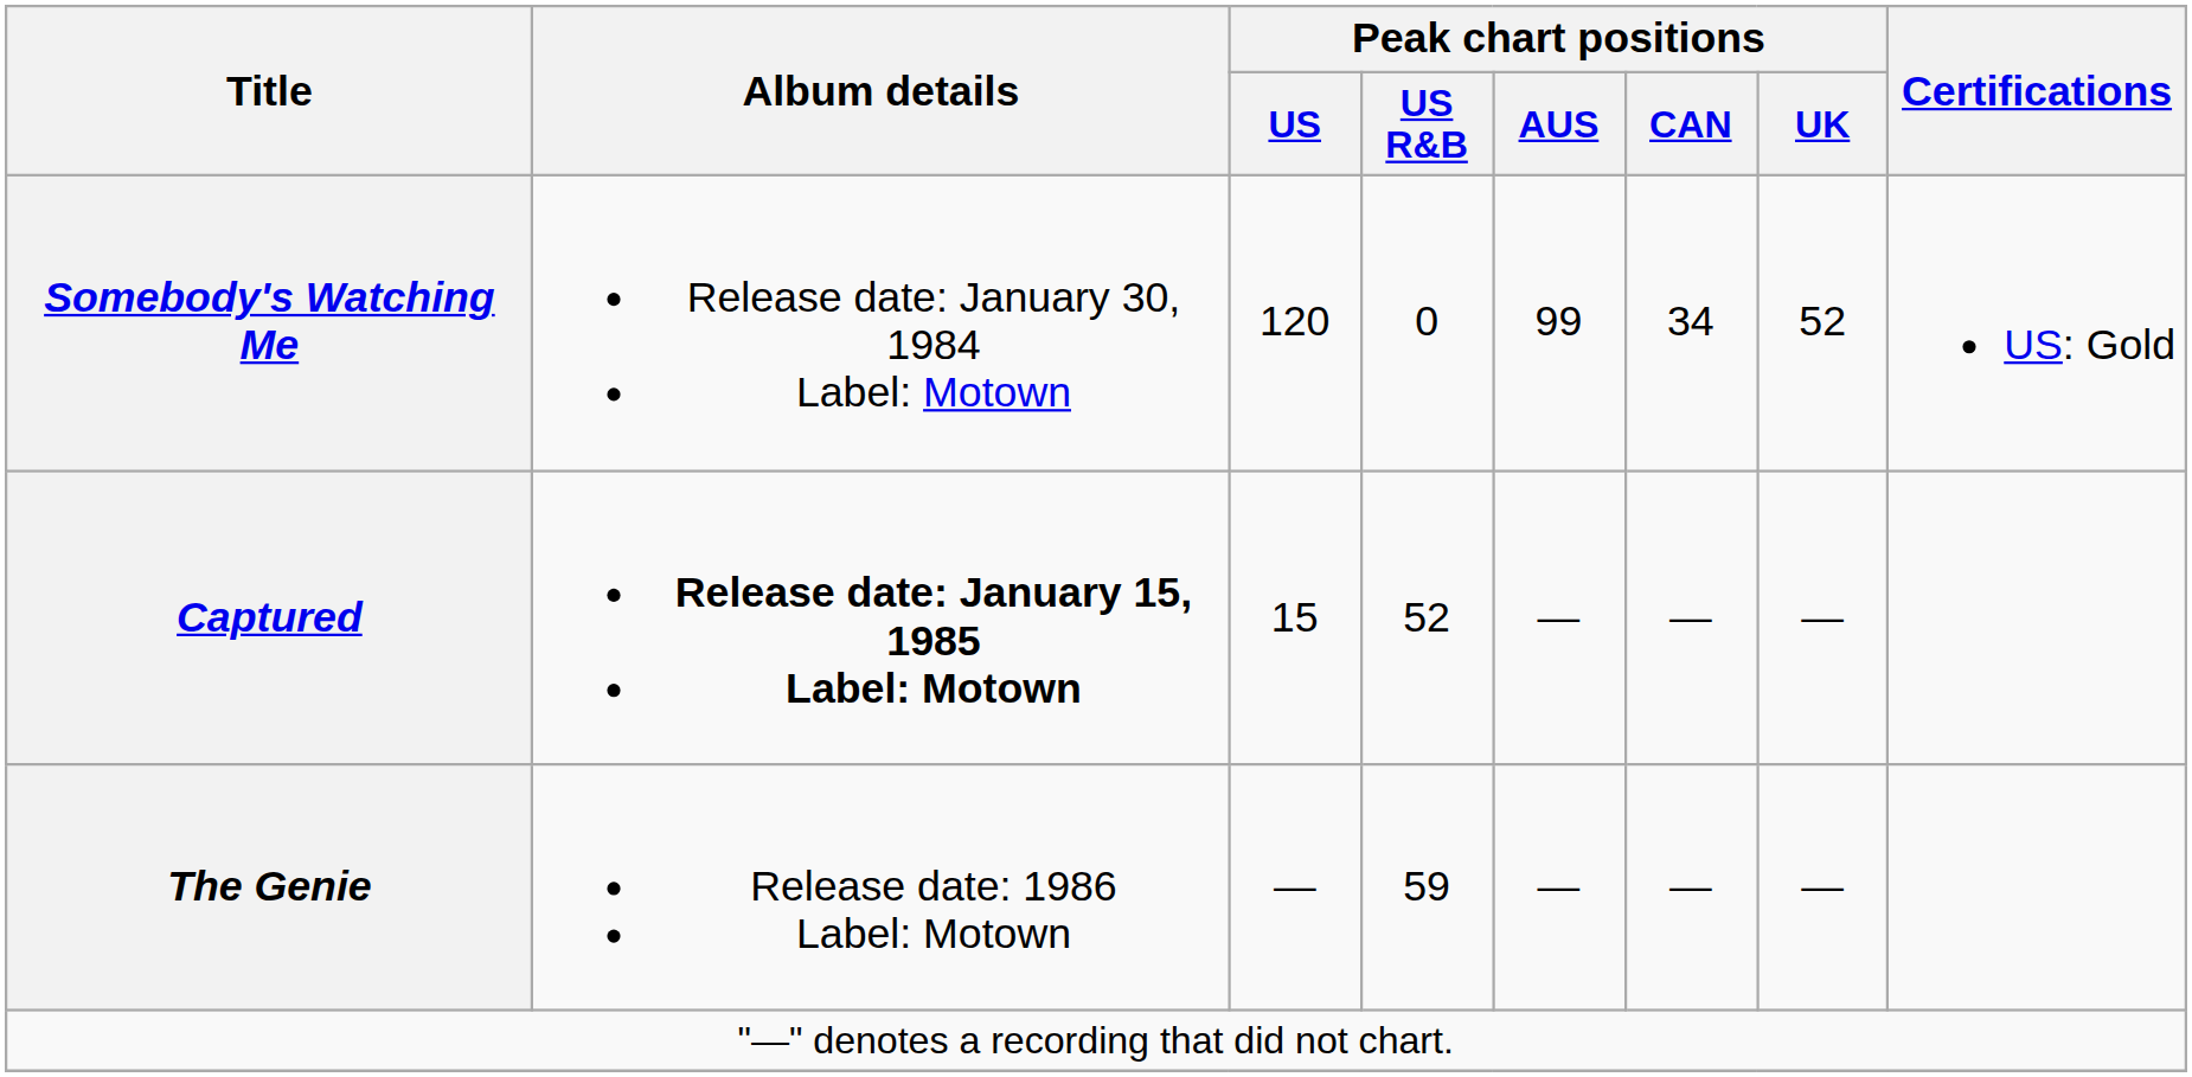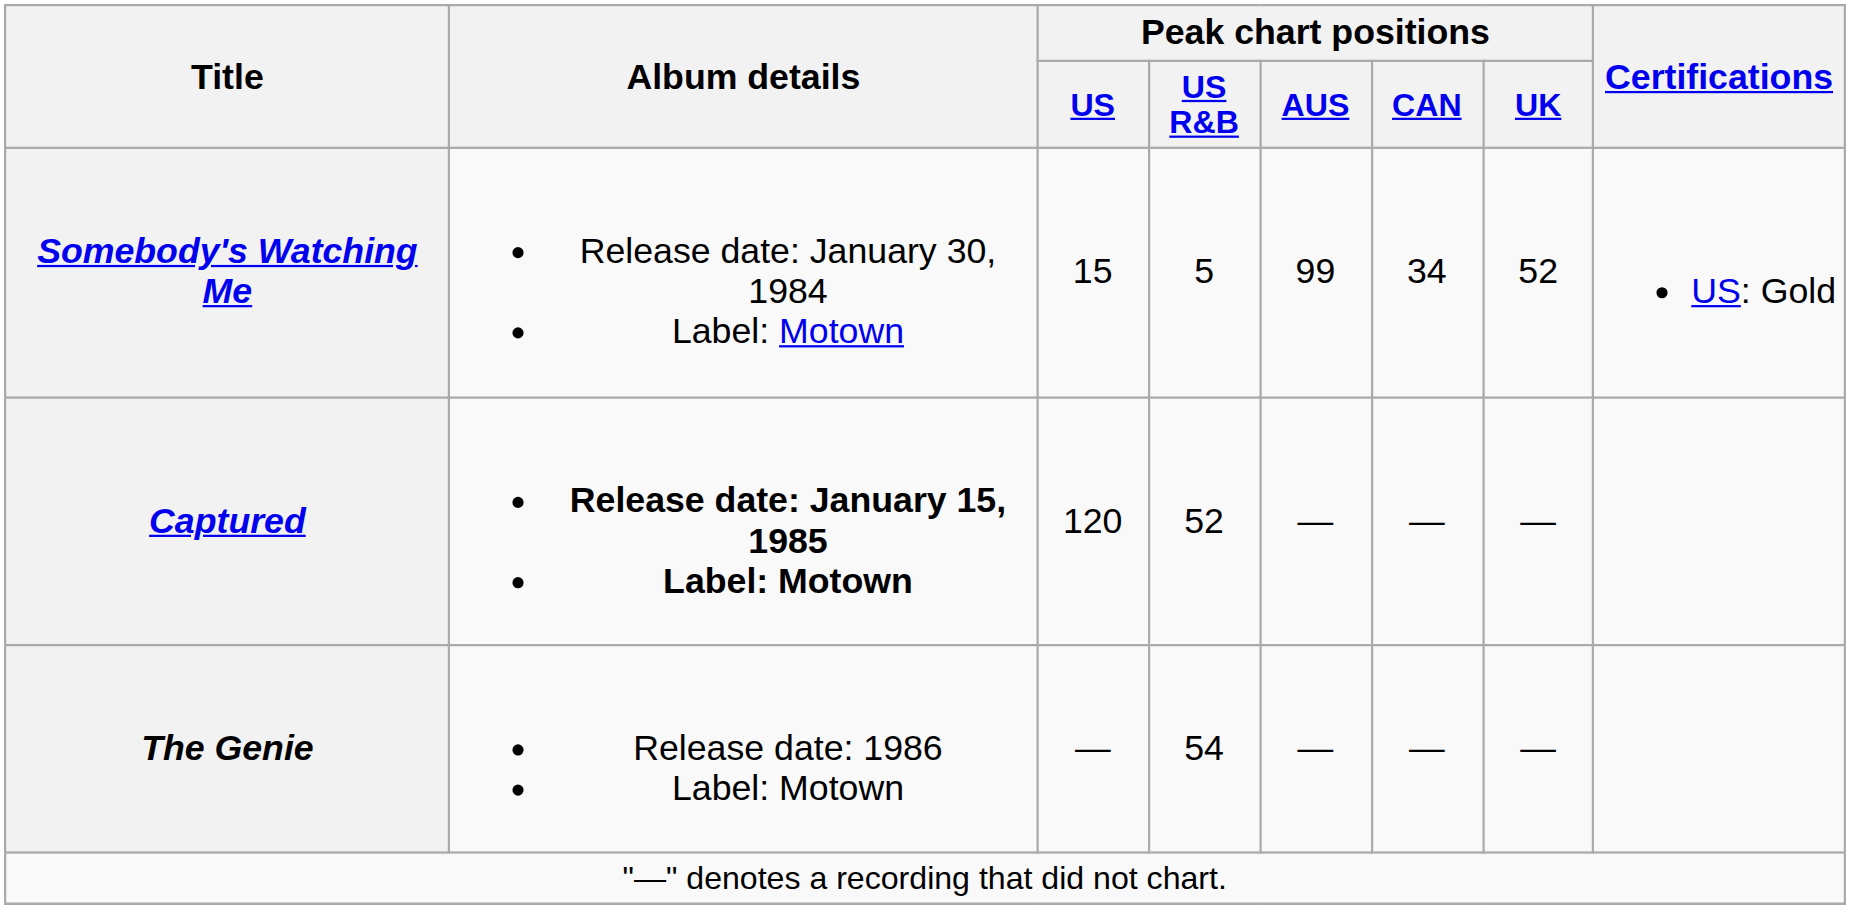 <table class="wikitable plainrowheaders" style="text-align:center;" border="1">
 <tr>
 <th scope="col" rowspan="2" style="width:12em;">Title</th>
 <th scope="col" rowspan="2" style="width:16em;">Album details</th>
 <th scope="col" colspan="5">Peak chart positions</th>
 <th scope="col" rowspan="2"><a href='#'>Certifications</a></th>
 </tr>
 <tr>
 <th scope="col" style="width:3em;font-size:90%;"><a href='#'>US</a><br></th>
 <th scope="col" style="width:3em;font-size:90%;"><a href='#'>US R&B</a><br></th>
 <th scope="col" style="width:3em;font-size:90%;"><a href='#'>AUS</a><br></th>
 <th scope="col" style="width:3em;font-size:90%;"><a href='#'>CAN</a><br></th>
 <th scope="col" style="width:3em;font-size:90%;"><a href='#'>UK</a><br></th>
 </tr>
 <tr>
 <th scope="row"><em><a href='#'>Somebody's Watching Me</a></em></th>
 <td><br><ul><li>Release date: January 30, 1984</li><li>Label: <a href='#'>Motown</a></li></ul></td>
-<td>120</td>
-<td>0</td>
+<td>15</td>
+<td>5</td>
 <td>99</td>
 <td>34</td>
 <td>52</td>
 <td><br><ul><li><a href='#'>US</a>: Gold</li></ul></td>
 </tr>
 <tr>
 <th scope="row"><em><a href='#'>Captured</a></em></th>
 <td><strong><br><ul><li>Release date: January 15, 1985</li><li>Label: Motown</li></ul></strong></td>
-<td>15</td>
+<td>120</td>
 <td>52</td>
 <td>—</td>
 <td>—</td>
 <td>—</td>
 <td></td>
 </tr>
 <tr>
 <th scope="row"><em>The Genie</em></th>
 <td><br><ul><li>Release date: 1986</li><li>Label: Motown</li></ul></td>
 <td>—</td>
-<td>59</td>
+<td>54</td>
 <td>—</td>
 <td>—</td>
 <td>—</td>
 <td></td>
 </tr>
 <tr>
 <td colspan="8" style="font-size:90%">"—" denotes a recording that did not chart.</td>
 </tr>
 <tr>
 </tr>
 </table>
